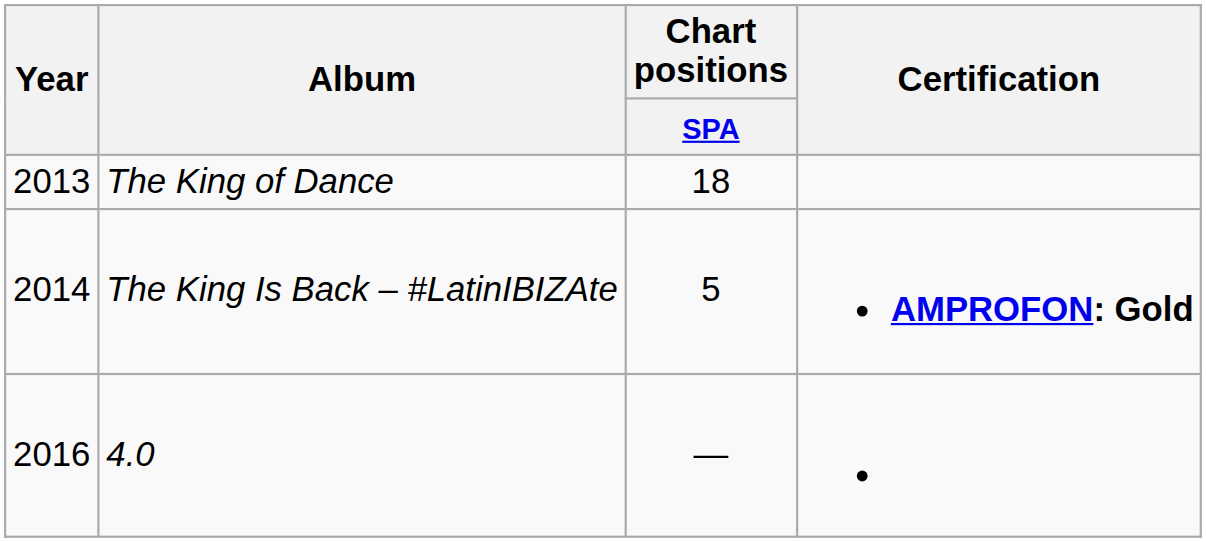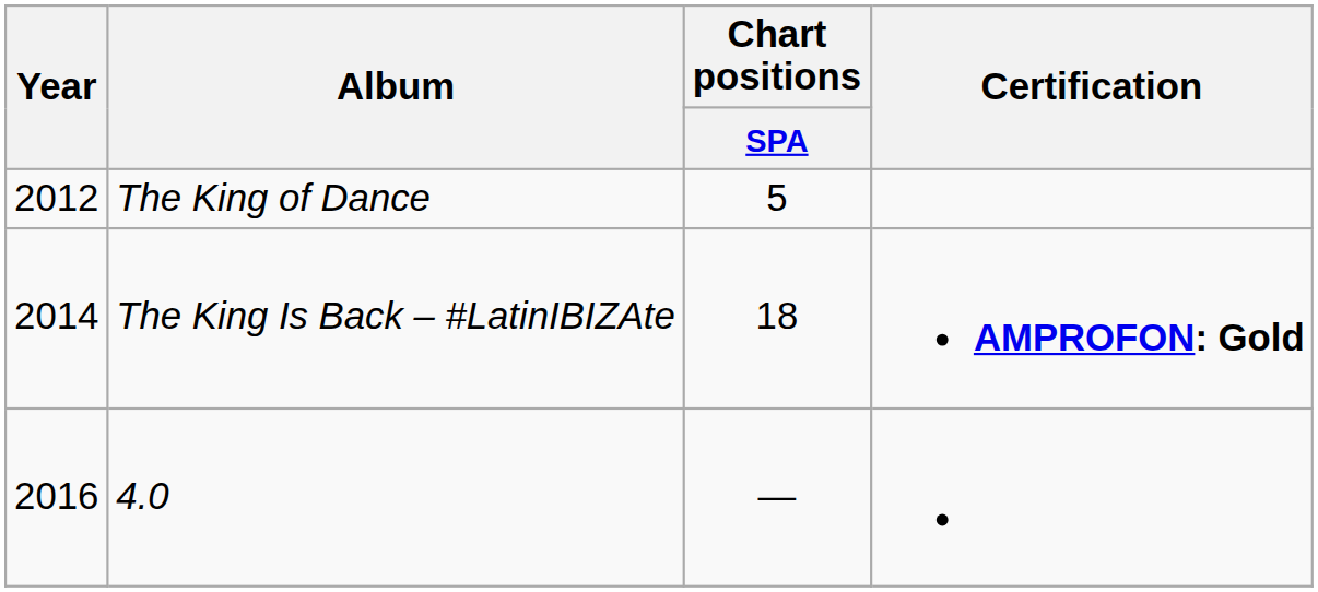 <table class="wikitable">
 <tr>
 <th rowspan="2">Year</th>
 <th rowspan="2">Album</th>
 <th colspan="1">Chart positions</th>
 <th rowspan="2">Certification</th>
 </tr>
 <tr>
 <th width="20"><small><a href='#'>SPA</a><br></small></th>
 </tr>
 <tr>
-<td>2013</td>
+<td>2012</td>
 <td><em>The King of Dance</em></td>
-<td align="center">18</td>
+<td align="center">5</td>
 <td align="center"></td>
 </tr>
 <tr>
 <td>2014</td>
 <td><em>The King Is Back – #LatinIBIZAte</em></td>
-<td align="center">5</td>
+<td align="center">18</td>
 <td align="center"><strong><br><ul><li><a href='#'>AMPROFON</a>: Gold</li></ul></strong></td>
 </tr>
 <tr>
 <td>2016</td>
 <td><em>4.0</em></td>
 <td align="center">—</td>
 <td align="center"><br><ul><li></li></ul></td>
 </tr>
 </table>
